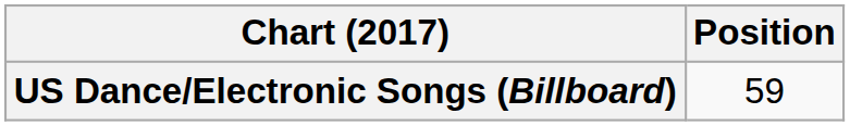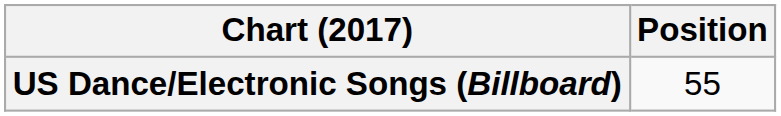 <table class="wikitable plainrowheaders sortable" style="text-align:center">
 <tr>
 <th scope="col">Chart (2017)</th>
 <th scope="col">Position</th>
 </tr>
 <tr>
 <th scope="row">US Dance/Electronic Songs (<em>Billboard</em>)</th>
-<td>59</td>
+<td>55</td>
 </tr>
 </table>
